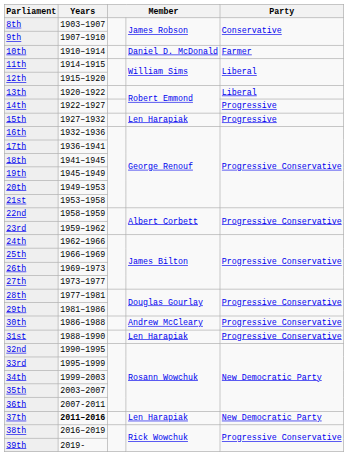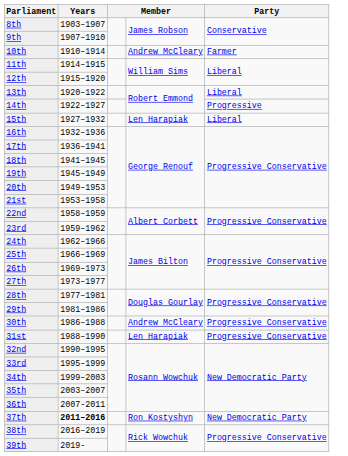 <table class="wikitable">
 <tr>
 <th>Parliament</th>
 <th>Years</th>
 <th colspan="2">Member</th>
 <th>Party</th>
 </tr>
 <tr>
 <td bgcolor="#EFEFEF"><a href='#'>8th</a></td>
 <td>1903–1907</td>
 <td rowspan="2" >   </td>
 <td rowspan="2"><a href='#'>James Robson</a></td>
 <td rowspan="2"><a href='#'>Conservative</a></td>
 </tr>
 <tr>
 <td bgcolor="#EFEFEF"><a href='#'>9th</a></td>
 <td>1907–1910</td>
 </tr>
 <tr>
 <td bgcolor="#EFEFEF"><a href='#'>10th</a></td>
 <td>1910–1914</td>
 <td rowspan="1" >   </td>
-<td rowspan="1"><a href='#'>Daniel D. McDonald</a></td>
+<td rowspan="1"><a href='#'>Andrew McCleary</a></td>
 <td rowspan="1"><a href='#'>Farmer</a></td>
 </tr>
 <tr>
 <td bgcolor="#EFEFEF"><a href='#'>11th</a></td>
 <td>1914–1915</td>
 <td rowspan="2" >   </td>
 <td rowspan="2"><a href='#'>William Sims</a></td>
 <td rowspan="2"><a href='#'>Liberal</a></td>
 </tr>
 <tr>
 <td bgcolor="#EFEFEF"><a href='#'>12th</a></td>
 <td>1915–1920</td>
 </tr>
 <tr>
 <td bgcolor="#EFEFEF"><a href='#'>13th</a></td>
 <td>1920–1922</td>
 <td rowspan="1" >   </td>
 <td rowspan="2"><a href='#'>Robert Emmond</a></td>
 <td rowspan="1"><a href='#'>Liberal</a></td>
 </tr>
 <tr>
 <td bgcolor="#EFEFEF"><a href='#'>14th</a></td>
 <td>1922–1927</td>
 <td rowspan="1" >   </td>
 <td rowspan="1"><a href='#'>Progressive</a></td>
 </tr>
 <tr>
 <td bgcolor="#EFEFEF"><a href='#'>15th</a></td>
 <td>1927–1932</td>
 <td rowspan="1" >   </td>
 <td rowspan="1"><a href='#'>Len Harapiak</a></td>
-<td rowspan="1"><a href='#'>Progressive</a></td>
+<td rowspan="1"><a href='#'>Liberal</a></td>
 </tr>
 <tr>
 <td bgcolor="#EFEFEF"><a href='#'>16th</a></td>
 <td>1932–1936</td>
 <td rowspan="6" >   </td>
 <td rowspan="6"><a href='#'>George Renouf</a></td>
 <td rowspan="6"><a href='#'>Progressive Conservative</a></td>
 </tr>
 <tr>
 <td bgcolor="#EFEFEF"><a href='#'>17th</a></td>
 <td>1936–1941</td>
 </tr>
 <tr>
 <td bgcolor="#EFEFEF"><a href='#'>18th</a></td>
 <td>1941–1945</td>
 </tr>
 <tr>
 <td bgcolor="#EFEFEF"><a href='#'>19th</a></td>
 <td>1945–1949</td>
 </tr>
 <tr>
 <td bgcolor="#EFEFEF"><a href='#'>20th</a></td>
 <td>1949–1953</td>
 </tr>
 <tr>
 <td bgcolor="#EFEFEF"><a href='#'>21st</a></td>
 <td>1953–1958</td>
 </tr>
 <tr>
 <td bgcolor="#EFEFEF"><a href='#'>22nd</a></td>
 <td>1958–1959</td>
 <td rowspan="2" >   </td>
 <td rowspan="2"><a href='#'>Albert Corbett</a></td>
 <td rowspan="2"><a href='#'>Progressive Conservative</a></td>
 </tr>
 <tr>
 <td bgcolor="#EFEFEF"><a href='#'>23rd</a></td>
 <td>1959–1962</td>
 </tr>
 <tr>
 <td bgcolor="#EFEFEF"><a href='#'>24th</a></td>
 <td>1962–1966</td>
 <td rowspan="4" >   </td>
 <td rowspan="4"><a href='#'>James Bilton</a></td>
 <td rowspan="4"><a href='#'>Progressive Conservative</a></td>
 </tr>
 <tr>
 <td bgcolor="#EFEFEF"><a href='#'>25th</a></td>
 <td>1966–1969</td>
 </tr>
 <tr>
 <td bgcolor="#EFEFEF"><a href='#'>26th</a></td>
 <td>1969–1973</td>
 </tr>
 <tr>
 <td bgcolor="#EFEFEF"><a href='#'>27th</a></td>
 <td>1973–1977</td>
 </tr>
 <tr>
 <td bgcolor="#EFEFEF"><a href='#'>28th</a></td>
 <td>1977–1981</td>
 <td rowspan="2" >   </td>
 <td rowspan="2"><a href='#'>Douglas Gourlay</a></td>
 <td rowspan="2"><a href='#'>Progressive Conservative</a></td>
 </tr>
 <tr>
 <td bgcolor="#EFEFEF"><a href='#'>29th</a></td>
 <td>1981–1986</td>
 </tr>
 <tr>
 <td bgcolor="#EFEFEF"><a href='#'>30th</a></td>
 <td>1986–1988</td>
 <td rowspan="1" >   </td>
 <td rowspan="1"><a href='#'>Andrew McCleary</a></td>
 <td rowspan="1"><a href='#'>Progressive Conservative</a></td>
 </tr>
 <tr>
 <td bgcolor="#EFEFEF"><a href='#'>31st</a></td>
 <td>1988–1990</td>
 <td rowspan="1" >   </td>
 <td rowspan="1"><a href='#'>Len Harapiak</a></td>
 <td rowspan="1"><a href='#'>Progressive Conservative</a></td>
 </tr>
 <tr>
 <td bgcolor="#EFEFEF"><a href='#'>32nd</a></td>
 <td>1990–1995</td>
 <td rowspan="5" >   </td>
 <td rowspan="5"><a href='#'>Rosann Wowchuk</a></td>
 <td rowspan="5"><a href='#'>New Democratic Party</a></td>
 </tr>
 <tr>
 <td bgcolor="#EFEFEF"><a href='#'>33rd</a></td>
 <td>1995–1999</td>
 </tr>
 <tr>
 <td bgcolor="#EFEFEF"><a href='#'>34th</a></td>
 <td>1999–2003</td>
 </tr>
 <tr>
 <td bgcolor="#EFEFEF"><a href='#'>35th</a></td>
 <td>2003–2007</td>
 </tr>
 <tr>
 <td bgcolor="#EFEFEF"><a href='#'>36th</a></td>
 <td>2007-2011</td>
 </tr>
 <tr>
 <td bgcolor="#EFEFEF"><a href='#'>37th</a></td>
 <td><strong>2011–2016</strong></td>
 <td>   </td>
-<td rowspan="1"><a href='#'>Len Harapiak</a></td>
+<td><a href='#'>Ron Kostyshyn</a></td>
 <td><a href='#'>New Democratic Party</a></td>
 </tr>
 <tr>
 <td bgcolor="#EFEFEF"><a href='#'>38th</a></td>
 <td>2016–2019</td>
 <td rowspan="2" >   </td>
 <td rowspan="2"><a href='#'>Rick Wowchuk</a></td>
 <td rowspan="2"><a href='#'>Progressive Conservative</a></td>
 </tr>
 <tr>
 <td bgcolor="#EFEFEF"><a href='#'>39th</a></td>
 <td>2019-</td>
 </tr>
 </table>
